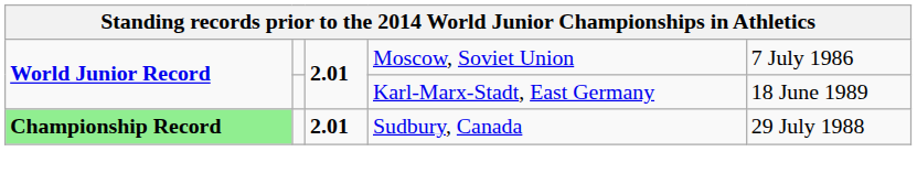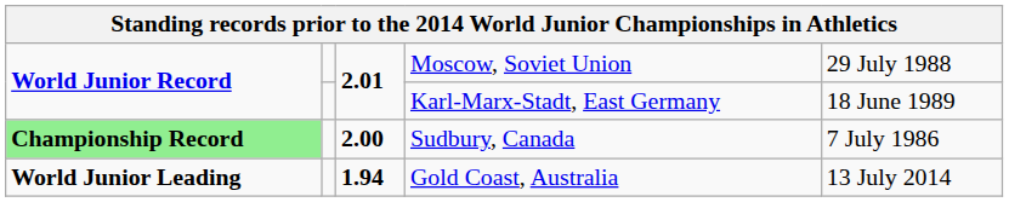 <table class="wikitable" width=75%>
 <tr>
 <th colspan="5">Standing records prior to the 2014 World Junior Championships in Athletics</th>
 </tr>
 <tr>
 <td rowspan=2><strong><a href='#'>World Junior Record</a></strong></td>
 <td></td>
 <td rowspan=2><strong>2.01</strong></td>
 <td><a href='#'>Moscow</a>, <a href='#'>Soviet Union</a></td>
-<td>7 July 1986</td>
+<td>29 July 1988</td>
 </tr>
 <tr>
 <td></td>
 <td><a href='#'>Karl-Marx-Stadt</a>, <a href='#'>East Germany</a></td>
 <td>18 June 1989</td>
 </tr>
 <tr>
 <td style="background: lightgreen;"><strong>Championship Record</strong></td>
 <td></td>
-<td><strong>2.01</strong></td>
+<td><strong>2.00</strong></td>
 <td><a href='#'>Sudbury</a>, <a href='#'>Canada</a></td>
-<td>29 July 1988</td>
+<td>7 July 1986</td>
+</tr>
+<tr>
+<td><strong>World Junior Leading</strong></td>
+<td></td>
+<td><strong>1.94</strong></td>
+<td><a href='#'>Gold Coast</a>, <a href='#'>Australia</a></td>
+<td>13 July 2014</td>
 </tr>
 </table>
